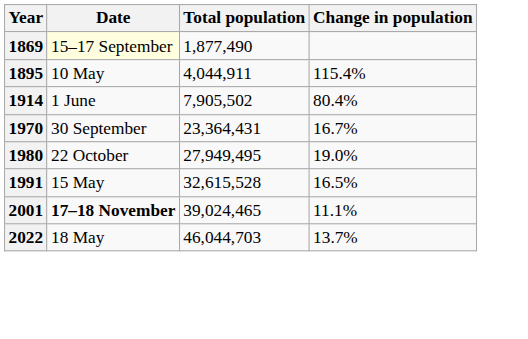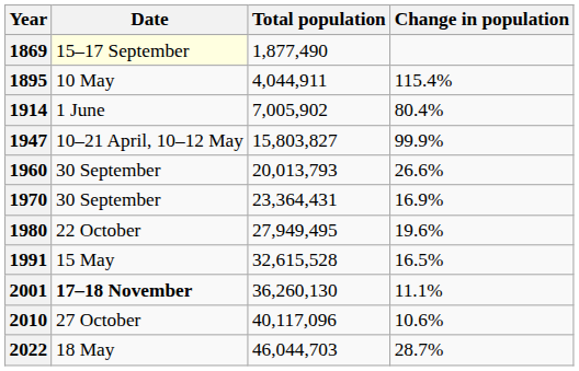 <table class="wikitable plainrowheaders sortable">
 <tr>
 <th scope="col">Year</th>
 <th scope="col" class="unsortable">Date</th>
 <th scope="col">Total population</th>
 <th scope="col">Change in population</th>
 </tr>
 <tr>
 <th scope="row">1869</th>
 <td style="background: lightyellow;">15–17 September</td>
 <td>1,877,490</td>
 <td></td>
 </tr>
 <tr>
 <th scope="row">1895</th>
 <td>10 May</td>
 <td>4,044,911</td>
 <td> 115.4%</td>
 </tr>
 <tr>
 <th scope="row">1914</th>
 <td>1 June</td>
-<td>7,905,502</td>
+<td>7,005,902</td>
 <td> 80.4%</td>
+</tr>
+<tr>
+<th scope="row">1947</th>
+<td>10–21 April, 10–12 May</td>
+<td>15,803,827</td>
+<td> 99.9%</td>
+</tr>
+<tr>
+<th scope="row">1960</th>
+<td>30 September</td>
+<td>20,013,793</td>
+<td> 26.6%</td>
 </tr>
 <tr>
 <th scope="row">1970</th>
 <td>30 September</td>
 <td>23,364,431</td>
-<td> 16.7%</td>
+<td> 16.9%</td>
 </tr>
 <tr>
 <th scope="row">1980</th>
 <td>22 October</td>
 <td>27,949,495</td>
-<td> 19.0%</td>
+<td> 19.6%</td>
 </tr>
 <tr>
 <th scope="row">1991</th>
 <td>15 May</td>
 <td>32,615,528</td>
 <td> 16.5%</td>
 </tr>
 <tr>
 <th scope="row">2001</th>
 <td><strong>17–18 November</strong></td>
-<td>39,024,465</td>
+<td>36,260,130</td>
 <td> 11.1%</td>
+</tr>
+<tr>
+<th scope="row">2010</th>
+<td>27 October</td>
+<td>40,117,096</td>
+<td> 10.6%</td>
 </tr>
 <tr>
 <th scope="row">2022</th>
 <td>18 May</td>
 <td>46,044,703</td>
-<td> 13.7%</td>
+<td> 28.7%</td>
 </tr>
 </table>
